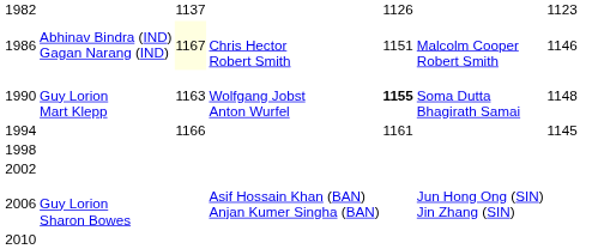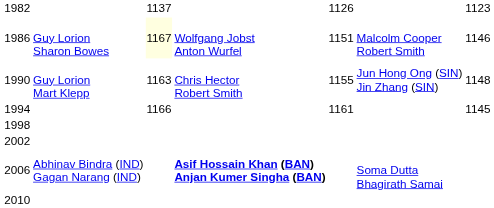 <table>
 <tr>
 <td>1982</td>
 <td></td>
 <td>1137</td>
 <td></td>
 <td>1126</td>
 <td></td>
 <td>1123</td>
 </tr>
 <tr>
 <td>1986</td>
-<td> <a href='#'>Abhinav Bindra</a> (<a href='#'>IND</a>)<br> <a href='#'>Gagan Narang</a> (<a href='#'>IND</a>)</td>
+<td><br><a href='#'>Guy Lorion</a><br><a href='#'>Sharon Bowes</a></td>
 <td style="background: lightyellow;">1167</td>
-<td><br><a href='#'>Chris Hector</a><br><a href='#'>Robert Smith</a></td>
+<td><br><a href='#'>Wolfgang Jobst</a><br><a href='#'>Anton Wurfel</a></td>
 <td>1151</td>
 <td><br><a href='#'>Malcolm Cooper</a><br><a href='#'>Robert Smith</a></td>
 <td>1146</td>
 </tr>
 <tr>
 <td>1990</td>
 <td><br><a href='#'>Guy Lorion</a><br><a href='#'>Mart Klepp</a></td>
 <td>1163</td>
-<td><br><a href='#'>Wolfgang Jobst</a><br><a href='#'>Anton Wurfel</a></td>
-<td><strong>1155</strong></td>
-<td><br><a href='#'>Soma Dutta</a><br><a href='#'>Bhagirath Samai</a></td>
+<td><br><a href='#'>Chris Hector</a><br><a href='#'>Robert Smith</a></td>
+<td>1155</td>
+<td> <a href='#'>Jun Hong Ong</a> (<a href='#'>SIN</a>)<br> <a href='#'>Jin Zhang</a> (<a href='#'>SIN</a>)</td>
 <td>1148</td>
 </tr>
 <tr>
 <td>1994</td>
 <td></td>
 <td>1166</td>
 <td></td>
 <td>1161</td>
 <td></td>
 <td>1145</td>
 </tr>
 <tr>
 <td>1998</td>
 <td></td>
 <td></td>
 <td></td>
 <td></td>
 <td></td>
 <td></td>
 </tr>
 <tr>
 <td>2002</td>
 <td></td>
 <td></td>
 <td></td>
 <td></td>
 <td></td>
 <td></td>
 </tr>
 <tr>
 <td>2006</td>
-<td><br><a href='#'>Guy Lorion</a><br><a href='#'>Sharon Bowes</a></td>
+<td> <a href='#'>Abhinav Bindra</a> (<a href='#'>IND</a>)<br> <a href='#'>Gagan Narang</a> (<a href='#'>IND</a>)</td>
 <td></td>
-<td> <a href='#'>Asif Hossain Khan</a> (<a href='#'>BAN</a>)<br> <a href='#'>Anjan Kumer Singha</a> (<a href='#'>BAN</a>)</td>
+<td><strong> <a href='#'>Asif Hossain Khan</a> (<a href='#'>BAN</a>)<br> <a href='#'>Anjan Kumer Singha</a> (<a href='#'>BAN</a>)</strong></td>
 <td></td>
-<td> <a href='#'>Jun Hong Ong</a> (<a href='#'>SIN</a>)<br> <a href='#'>Jin Zhang</a> (<a href='#'>SIN</a>)</td>
+<td><br><a href='#'>Soma Dutta</a><br><a href='#'>Bhagirath Samai</a></td>
 <td></td>
 </tr>
 <tr>
 <td>2010<br></td>
 <td></td>
 <td></td>
 <td></td>
 <td></td>
 <td></td>
 <td></td>
 </tr>
 </table>
